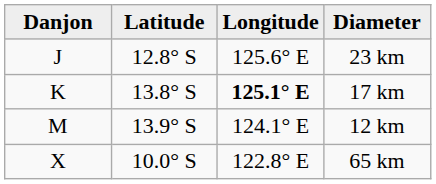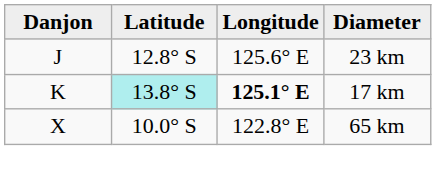 <table class="wikitable">
 <tr>
 <th width="25%" style="background:#eeeeee;">Danjon</th>
 <th width="25%" style="background:#eeeeee;">Latitude</th>
 <th width="25%" style="background:#eeeeee;">Longitude</th>
 <th width="25%" style="background:#eeeeee;">Diameter</th>
 </tr>
 <tr>
 <td align="center">J</td>
 <td align="center">12.8° S</td>
 <td align="center">125.6° E</td>
 <td align="center">23 km</td>
 </tr>
 <tr>
 <td align="center">K</td>
-<td align="center">13.8° S</td>
+<td align="center" style="background: paleturquoise;">13.8° S</td>
 <td align="center"><strong>125.1° E</strong></td>
 <td align="center">17 km</td>
-</tr>
-<tr>
-<td align="center">M</td>
-<td align="center">13.9° S</td>
-<td align="center">124.1° E</td>
-<td align="center">12 km</td>
 </tr>
 <tr>
 <td align="center">X</td>
 <td align="center">10.0° S</td>
 <td align="center">122.8° E</td>
 <td align="center">65 km</td>
 </tr>
 </table>
